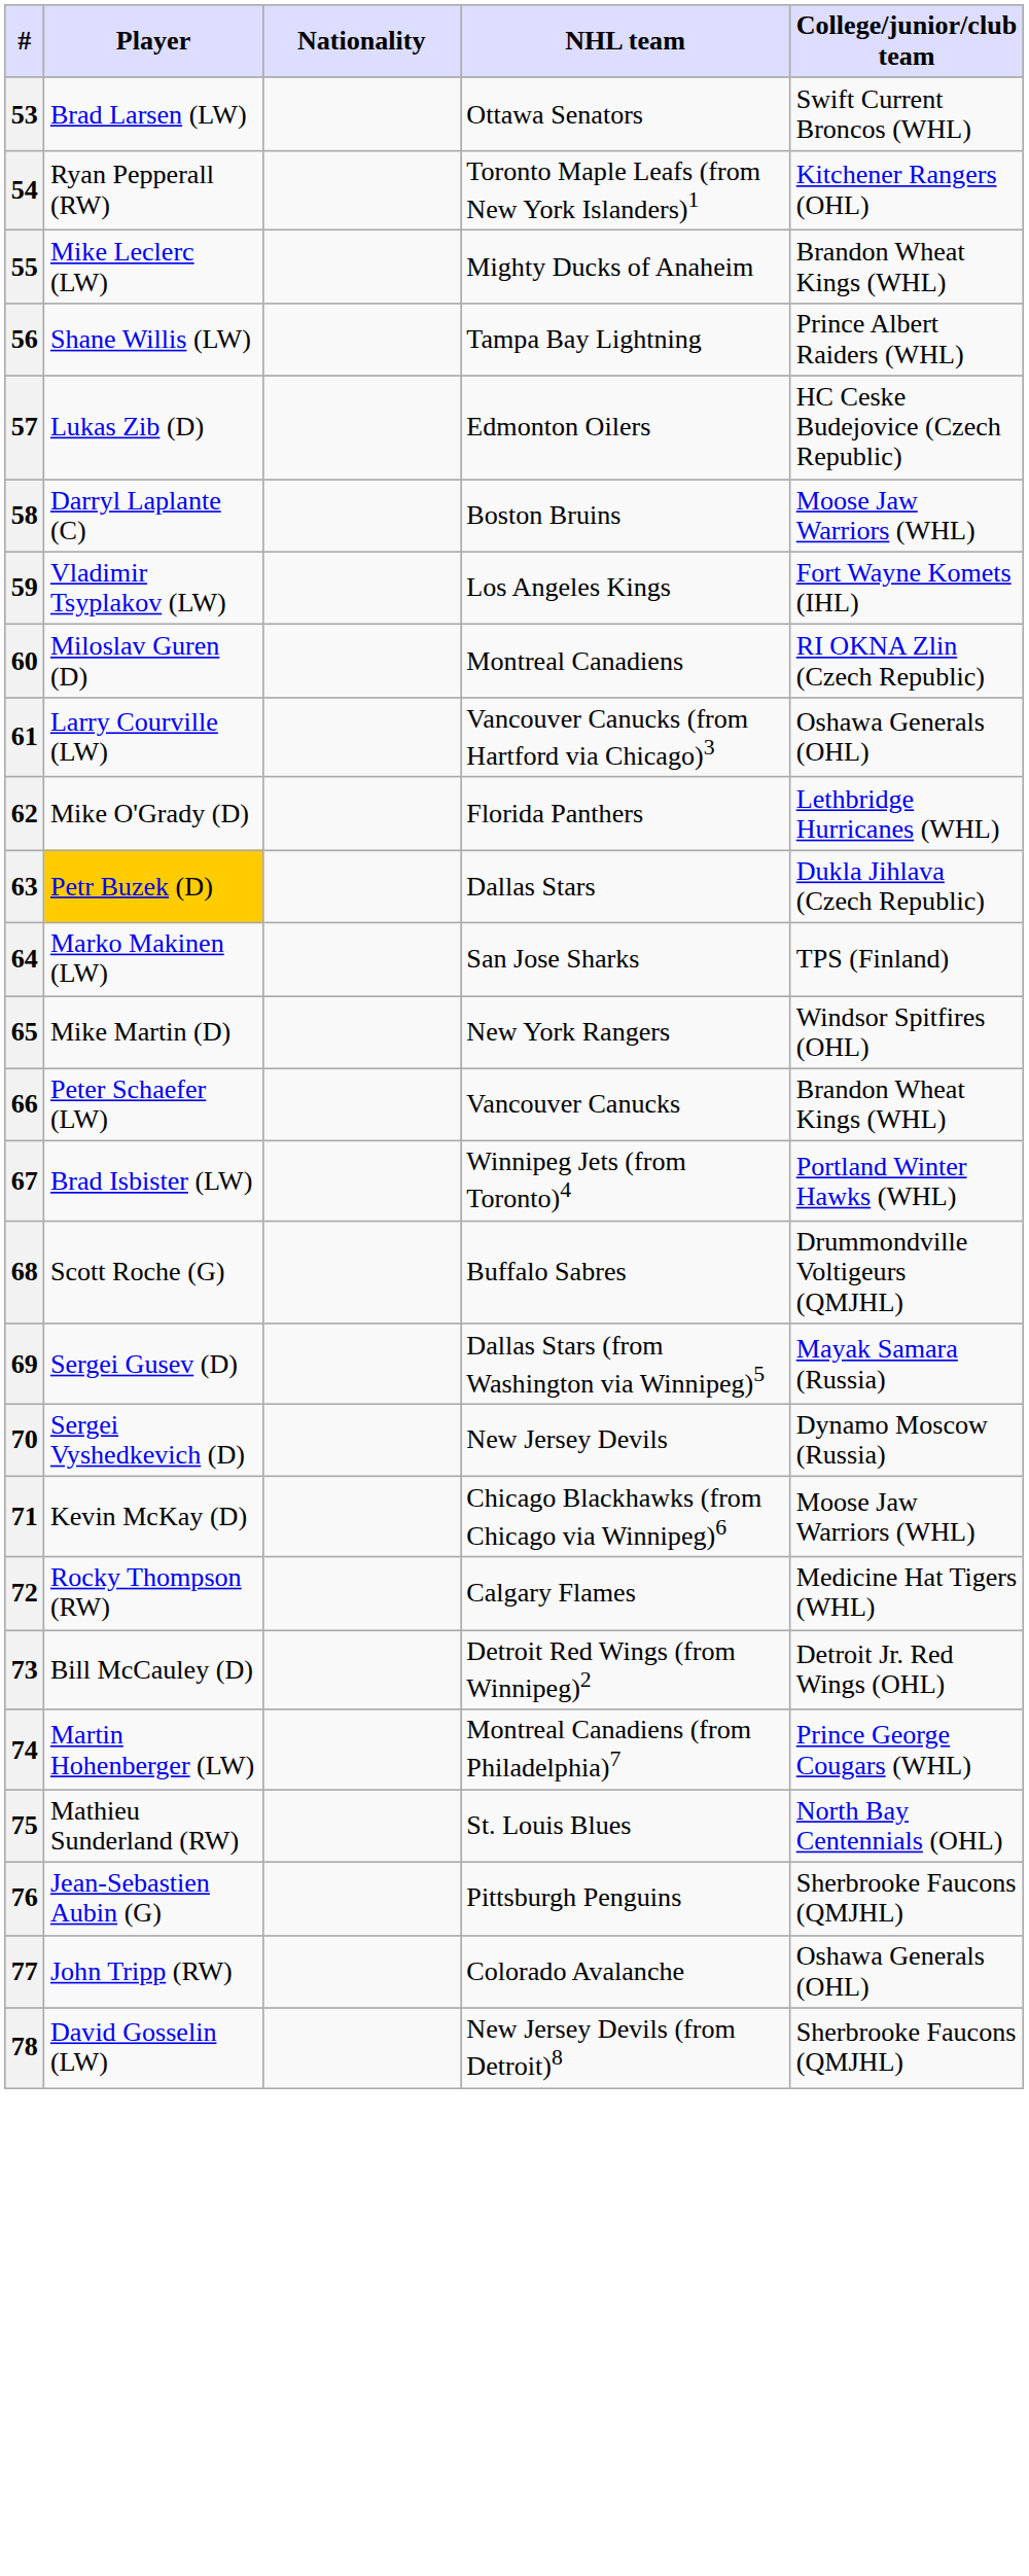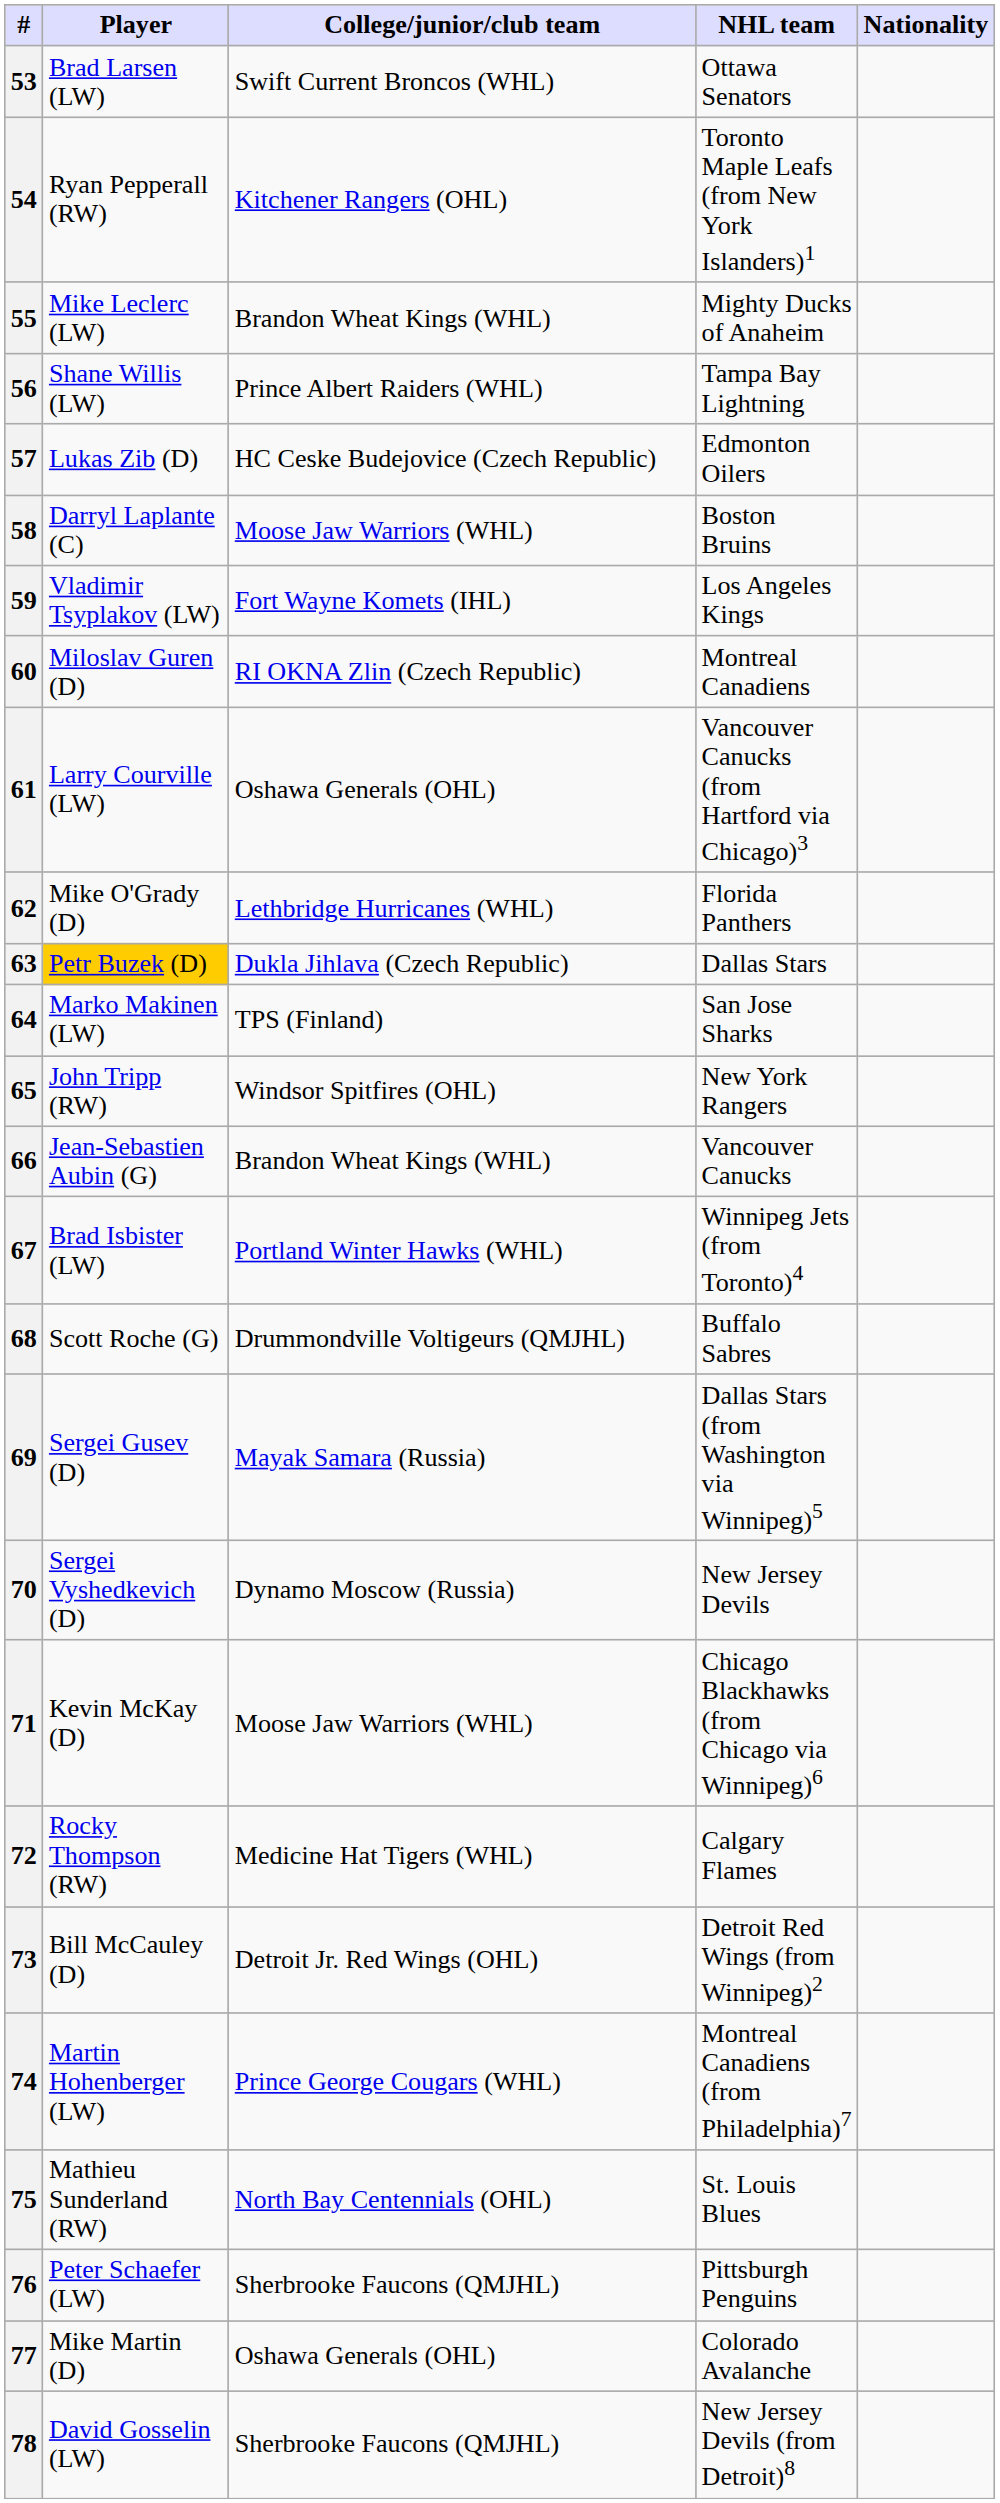 <table class="wikitable">
 <tr>
 <th style="background:#ddf; width:2.75%;">#</th>
 <th style="background:#ddf; width:22.0%;">Player</th>
+<th style="background:#ddf; width:100.0%;">College/junior/club team</th>
+<th style="background:#ddf; width:34.0%;">NHL team</th>
 <th style="background:#ddf; width:20.0%;">Nationality</th>
-<th style="background:#ddf; width:34.0%;">NHL team</th>
-<th style="background:#ddf; width:100.0%;">College/junior/club team</th>
 </tr>
 <tr>
 <th>53</th>
 <td><a href='#'>Brad Larsen</a> (LW)</td>
+<td>Swift Current Broncos (WHL)</td>
+<td>Ottawa Senators</td>
 <td></td>
-<td>Ottawa Senators</td>
-<td>Swift Current Broncos (WHL)</td>
 </tr>
 <tr>
 <th>54</th>
 <td>Ryan Pepperall (RW)</td>
+<td><a href='#'>Kitchener Rangers</a> (OHL)</td>
+<td>Toronto Maple Leafs (from New York Islanders)<sup>1</sup></td>
 <td></td>
-<td>Toronto Maple Leafs (from New York Islanders)<sup>1</sup></td>
-<td><a href='#'>Kitchener Rangers</a> (OHL)</td>
 </tr>
 <tr>
 <th>55</th>
 <td><a href='#'>Mike Leclerc</a> (LW)</td>
+<td>Brandon Wheat Kings (WHL)</td>
+<td>Mighty Ducks of Anaheim</td>
 <td></td>
-<td>Mighty Ducks of Anaheim</td>
-<td>Brandon Wheat Kings (WHL)</td>
 </tr>
 <tr>
 <th>56</th>
 <td><a href='#'>Shane Willis</a> (LW)</td>
+<td>Prince Albert Raiders (WHL)</td>
+<td>Tampa Bay Lightning</td>
 <td></td>
-<td>Tampa Bay Lightning</td>
-<td>Prince Albert Raiders (WHL)</td>
 </tr>
 <tr>
 <th>57</th>
 <td><a href='#'>Lukas Zib</a> (D)</td>
+<td>HC Ceske Budejovice (Czech Republic)</td>
+<td>Edmonton Oilers</td>
 <td></td>
-<td>Edmonton Oilers</td>
-<td>HC Ceske Budejovice (Czech Republic)</td>
 </tr>
 <tr>
 <th>58</th>
 <td><a href='#'>Darryl Laplante</a> (C)</td>
+<td><a href='#'>Moose Jaw Warriors</a> (WHL)</td>
+<td>Boston Bruins</td>
 <td></td>
-<td>Boston Bruins</td>
-<td><a href='#'>Moose Jaw Warriors</a> (WHL)</td>
 </tr>
 <tr>
 <th>59</th>
 <td><a href='#'>Vladimir Tsyplakov</a> (LW)</td>
+<td><a href='#'>Fort Wayne Komets</a> (IHL)</td>
+<td>Los Angeles Kings</td>
 <td></td>
-<td>Los Angeles Kings</td>
-<td><a href='#'>Fort Wayne Komets</a> (IHL)</td>
 </tr>
 <tr>
 <th>60</th>
 <td><a href='#'>Miloslav Guren</a> (D)</td>
+<td><a href='#'>RI OKNA Zlin</a> (Czech Republic)</td>
+<td>Montreal Canadiens</td>
 <td></td>
-<td>Montreal Canadiens</td>
-<td><a href='#'>RI OKNA Zlin</a> (Czech Republic)</td>
 </tr>
 <tr>
 <th>61</th>
 <td><a href='#'>Larry Courville</a> (LW)</td>
+<td>Oshawa Generals (OHL)</td>
+<td>Vancouver Canucks (from Hartford via Chicago)<sup>3</sup></td>
 <td></td>
-<td>Vancouver Canucks (from Hartford via Chicago)<sup>3</sup></td>
-<td>Oshawa Generals (OHL)</td>
 </tr>
 <tr>
 <th>62</th>
 <td>Mike O'Grady (D)</td>
+<td><a href='#'>Lethbridge Hurricanes</a> (WHL)</td>
+<td>Florida Panthers</td>
 <td></td>
-<td>Florida Panthers</td>
-<td><a href='#'>Lethbridge Hurricanes</a> (WHL)</td>
 </tr>
 <tr>
 <th>63</th>
 <td bgcolor="#FFCC00"><a href='#'>Petr Buzek</a> (D)</td>
+<td><a href='#'>Dukla Jihlava</a> (Czech Republic)</td>
+<td>Dallas Stars</td>
 <td></td>
-<td>Dallas Stars</td>
-<td><a href='#'>Dukla Jihlava</a> (Czech Republic)</td>
 </tr>
 <tr>
 <th>64</th>
 <td><a href='#'>Marko Makinen</a> (LW)</td>
+<td>TPS (Finland)</td>
+<td>San Jose Sharks</td>
 <td></td>
-<td>San Jose Sharks</td>
-<td>TPS (Finland)</td>
 </tr>
 <tr>
 <th>65</th>
-<td>Mike Martin (D)</td>
+<td><a href='#'>John Tripp</a> (RW)</td>
+<td>Windsor Spitfires (OHL)</td>
+<td>New York Rangers</td>
 <td></td>
-<td>New York Rangers</td>
-<td>Windsor Spitfires (OHL)</td>
 </tr>
 <tr>
 <th>66</th>
-<td><a href='#'>Peter Schaefer</a> (LW)</td>
+<td><a href='#'>Jean-Sebastien Aubin</a> (G)</td>
+<td>Brandon Wheat Kings (WHL)</td>
+<td>Vancouver Canucks</td>
 <td></td>
-<td>Vancouver Canucks</td>
-<td>Brandon Wheat Kings (WHL)</td>
 </tr>
 <tr>
 <th>67</th>
 <td><a href='#'>Brad Isbister</a> (LW)</td>
+<td><a href='#'>Portland Winter Hawks</a> (WHL)</td>
+<td>Winnipeg Jets (from Toronto)<sup>4</sup></td>
 <td></td>
-<td>Winnipeg Jets (from Toronto)<sup>4</sup></td>
-<td><a href='#'>Portland Winter Hawks</a> (WHL)</td>
 </tr>
 <tr>
 <th>68</th>
 <td>Scott Roche (G)</td>
+<td>Drummondville Voltigeurs (QMJHL)</td>
+<td>Buffalo Sabres</td>
 <td></td>
-<td>Buffalo Sabres</td>
-<td>Drummondville Voltigeurs (QMJHL)</td>
 </tr>
 <tr>
 <th>69</th>
 <td><a href='#'>Sergei Gusev</a> (D)</td>
+<td><a href='#'>Mayak Samara</a> (Russia)</td>
+<td>Dallas Stars (from Washington via Winnipeg)<sup>5</sup></td>
 <td></td>
-<td>Dallas Stars (from Washington via Winnipeg)<sup>5</sup></td>
-<td><a href='#'>Mayak Samara</a> (Russia)</td>
 </tr>
 <tr>
 <th>70</th>
 <td><a href='#'>Sergei Vyshedkevich</a> (D)</td>
+<td>Dynamo Moscow (Russia)</td>
+<td>New Jersey Devils</td>
 <td></td>
-<td>New Jersey Devils</td>
-<td>Dynamo Moscow (Russia)</td>
 </tr>
 <tr>
 <th>71</th>
 <td>Kevin McKay (D)</td>
+<td>Moose Jaw Warriors (WHL)</td>
+<td>Chicago Blackhawks (from Chicago via Winnipeg)<sup>6</sup></td>
 <td></td>
-<td>Chicago Blackhawks (from Chicago via Winnipeg)<sup>6</sup></td>
-<td>Moose Jaw Warriors (WHL)</td>
 </tr>
 <tr>
 <th>72</th>
 <td><a href='#'>Rocky Thompson</a> (RW)</td>
+<td>Medicine Hat Tigers (WHL)</td>
+<td>Calgary Flames</td>
 <td></td>
-<td>Calgary Flames</td>
-<td>Medicine Hat Tigers (WHL)</td>
 </tr>
 <tr>
 <th>73</th>
 <td>Bill McCauley (D)</td>
+<td>Detroit Jr. Red Wings (OHL)</td>
+<td>Detroit Red Wings (from Winnipeg)<sup>2</sup></td>
 <td></td>
-<td>Detroit Red Wings (from Winnipeg)<sup>2</sup></td>
-<td>Detroit Jr. Red Wings (OHL)</td>
 </tr>
 <tr>
 <th>74</th>
 <td><a href='#'>Martin Hohenberger</a> (LW)</td>
+<td><a href='#'>Prince George Cougars</a> (WHL)</td>
+<td>Montreal Canadiens (from Philadelphia)<sup>7</sup></td>
 <td></td>
-<td>Montreal Canadiens (from Philadelphia)<sup>7</sup></td>
-<td><a href='#'>Prince George Cougars</a> (WHL)</td>
 </tr>
 <tr>
 <th>75</th>
 <td>Mathieu Sunderland (RW)</td>
+<td><a href='#'>North Bay Centennials</a> (OHL)</td>
+<td>St. Louis Blues</td>
 <td></td>
-<td>St. Louis Blues</td>
-<td><a href='#'>North Bay Centennials</a> (OHL)</td>
 </tr>
 <tr>
 <th>76</th>
-<td><a href='#'>Jean-Sebastien Aubin</a> (G)</td>
+<td><a href='#'>Peter Schaefer</a> (LW)</td>
+<td>Sherbrooke Faucons (QMJHL)</td>
+<td>Pittsburgh Penguins</td>
 <td></td>
-<td>Pittsburgh Penguins</td>
-<td>Sherbrooke Faucons (QMJHL)</td>
 </tr>
 <tr>
 <th>77</th>
-<td><a href='#'>John Tripp</a> (RW)</td>
+<td>Mike Martin (D)</td>
+<td>Oshawa Generals (OHL)</td>
+<td>Colorado Avalanche</td>
 <td></td>
-<td>Colorado Avalanche</td>
-<td>Oshawa Generals (OHL)</td>
 </tr>
 <tr>
 <th>78</th>
 <td><a href='#'>David Gosselin</a> (LW)</td>
+<td>Sherbrooke Faucons (QMJHL)</td>
+<td>New Jersey Devils (from Detroit)<sup>8</sup></td>
 <td></td>
-<td>New Jersey Devils (from Detroit)<sup>8</sup></td>
-<td>Sherbrooke Faucons (QMJHL)</td>
 </tr>
 </table>
